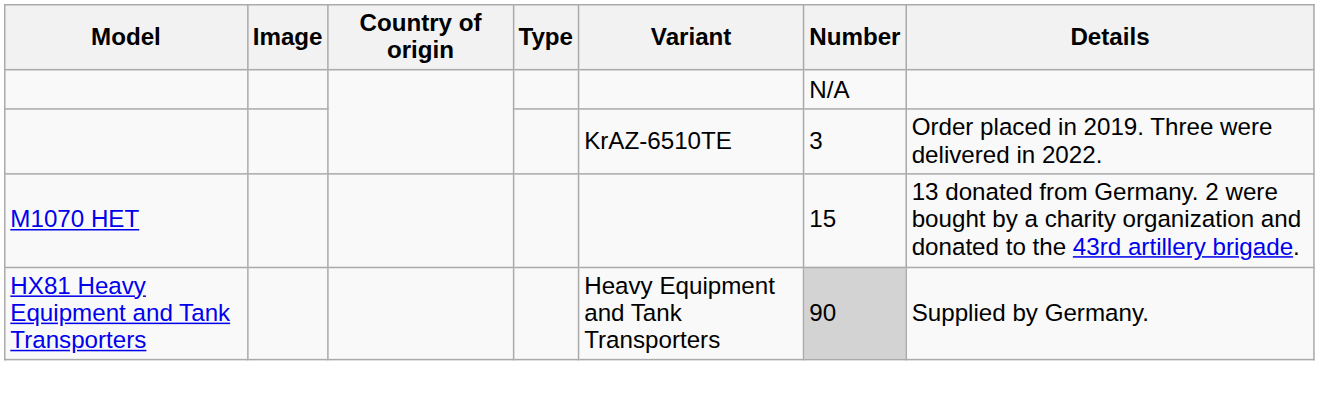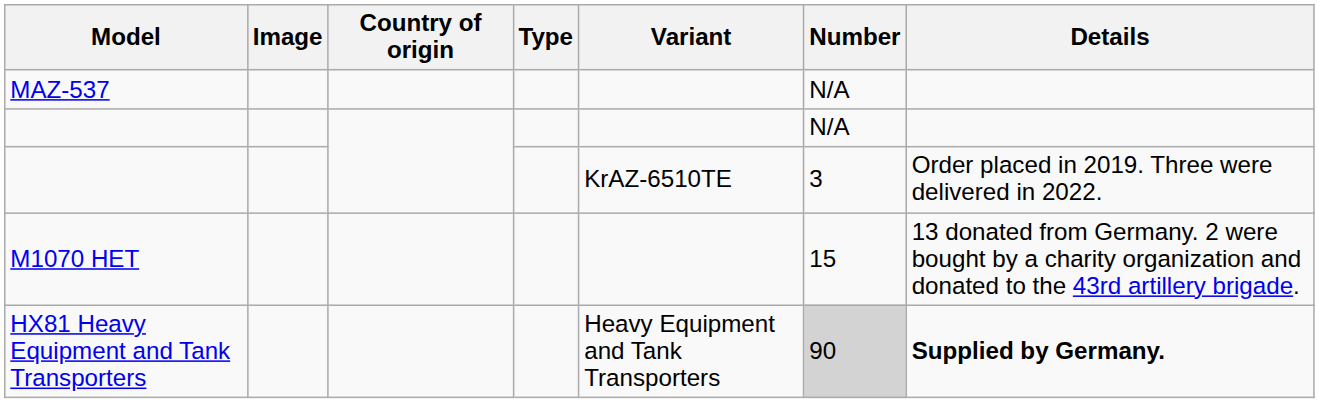 <table class="wikitable sortable">
 <tr>
 <th>Model</th>
 <th>Image</th>
 <th style="width:115px;">Country of origin</th>
 <th>Type</th>
 <th>Variant</th>
 <th>Number</th>
 <th>Details</th>
+</tr>
+<tr>
+<td><a href='#'>MAZ-537</a></td>
+<td></td>
+<td></td>
+<td></td>
+<td></td>
+<td>N/A</td>
+<td></td>
 </tr>
 <tr>
 <td></td>
 <td></td>
 <td rowspan="2"></td>
 <td></td>
 <td></td>
 <td>N/A</td>
 <td></td>
 </tr>
 <tr>
 <td></td>
 <td></td>
 <td></td>
 <td>KrAZ-6510TE</td>
 <td>3</td>
 <td>Order placed in 2019. Three were delivered in 2022.</td>
 </tr>
 <tr>
 <td><a href='#'>M1070 HET</a></td>
 <td></td>
 <td></td>
 <td></td>
 <td></td>
 <td>15</td>
 <td>13 donated from Germany. 2 were bought by a charity organization and donated to the <a href='#'>43rd artillery brigade</a>.</td>
 </tr>
 <tr>
 <td><a href='#'>HX81 Heavy Equipment and Tank Transporters</a></td>
 <td></td>
 <td></td>
 <td></td>
 <td>Heavy Equipment and Tank Transporters</td>
 <td style="background: lightgrey;">90</td>
-<td>Supplied by Germany.</td>
+<td><strong>Supplied by Germany.</strong></td>
 </tr>
 </table>
